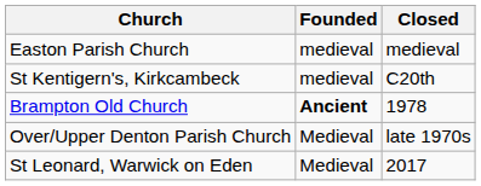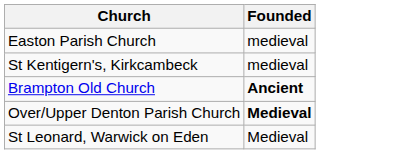 <table class="wikitable">
 <tr>
 <th>Church</th>
 <th>Founded</th>
-<th>Closed</th>
 </tr>
 <tr>
 <td>Easton Parish Church</td>
-<td>medieval</td>
 <td>medieval</td>
 </tr>
 <tr>
 <td>St Kentigern's, Kirkcambeck</td>
 <td>medieval</td>
-<td>C20th</td>
 </tr>
 <tr>
 <td><a href='#'>Brampton Old Church</a></td>
 <td><strong>Ancient</strong></td>
-<td>1978</td>
 </tr>
 <tr>
 <td>Over/Upper Denton Parish Church</td>
-<td>Medieval</td>
-<td>late 1970s</td>
+<td><strong>Medieval</strong></td>
 </tr>
 <tr>
 <td>St Leonard, Warwick on Eden</td>
 <td>Medieval</td>
-<td>2017</td>
 </tr>
 </table>
